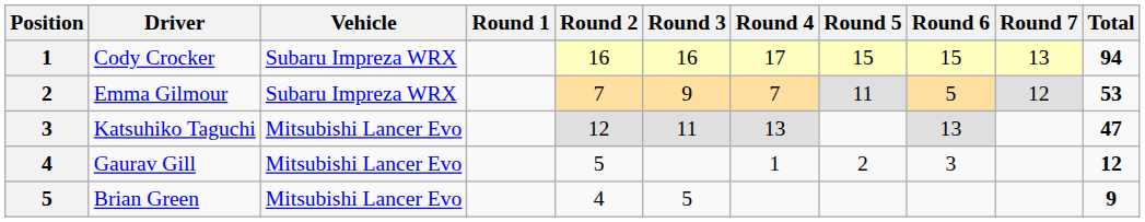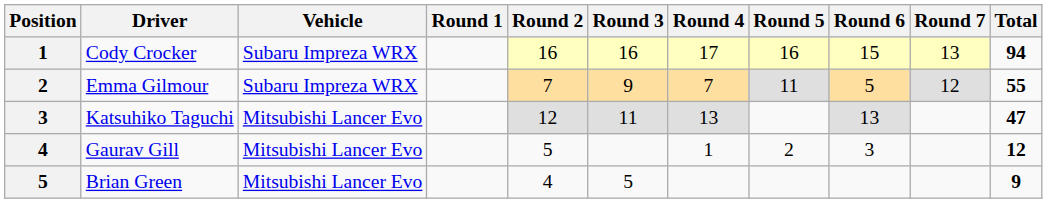 <table class="wikitable" style="font-size: 95%;">
 <tr>
 <th>Position</th>
 <th>Driver</th>
 <th>Vehicle</th>
 <th>Round 1</th>
 <th>Round 2</th>
 <th>Round 3</th>
 <th>Round 4</th>
 <th>Round 5</th>
 <th>Round 6</th>
 <th>Round 7</th>
 <th>Total</th>
 </tr>
 <tr>
 <th>1</th>
 <td> <a href='#'>Cody Crocker</a></td>
 <td><a href='#'>Subaru Impreza WRX</a></td>
 <td></td>
 <td style="background:#ffffbf;" align="center">16</td>
 <td style="background:#ffffbf;" align="center">16</td>
 <td style="background:#ffffbf;" align="center">17</td>
-<td style="background:#ffffbf;" align="center">15</td>
+<td style="background:#ffffbf;" align="center">16</td>
 <td style="background:#ffffbf;" align="center">15</td>
 <td style="background:#ffffbf;" align="center">13</td>
 <td align="center"><strong>94</strong></td>
 </tr>
 <tr>
 <th>2</th>
 <td> <a href='#'>Emma Gilmour</a></td>
 <td><a href='#'>Subaru Impreza WRX</a></td>
 <td></td>
 <td style="background:#ffdf9f;" align="center">7</td>
 <td style="background:#ffdf9f;" align="center">9</td>
 <td style="background:#ffdf9f;" align="center">7</td>
 <td style="background:#dfdfdf;" align="center">11</td>
 <td style="background:#ffdf9f;" align="center">5</td>
 <td style="background:#dfdfdf;" align="center">12</td>
-<td align="center"><strong>53</strong></td>
+<td align="center"><strong>55</strong></td>
 </tr>
 <tr>
 <th>3</th>
 <td> <a href='#'>Katsuhiko Taguchi</a></td>
 <td><a href='#'>Mitsubishi Lancer Evo</a></td>
 <td></td>
 <td style="background:#dfdfdf;" align="center">12</td>
 <td style="background:#dfdfdf;" align="center">11</td>
 <td style="background:#dfdfdf;" align="center">13</td>
 <td></td>
 <td style="background:#dfdfdf;" align="center">13</td>
 <td></td>
 <td align="center"><strong>47</strong></td>
 </tr>
 <tr>
 <th>4</th>
 <td> <a href='#'>Gaurav Gill</a></td>
 <td><a href='#'>Mitsubishi Lancer Evo</a></td>
 <td></td>
 <td align="center">5</td>
 <td></td>
 <td align="center">1</td>
 <td align="center">2</td>
 <td align="center">3</td>
 <td></td>
 <td align="center"><strong>12</strong></td>
 </tr>
 <tr>
 <th>5</th>
 <td> <a href='#'>Brian Green</a></td>
 <td><a href='#'>Mitsubishi Lancer Evo</a></td>
 <td></td>
 <td align="center">4</td>
 <td align="center">5</td>
 <td></td>
 <td></td>
 <td></td>
 <td></td>
 <td align="center"><strong>9</strong></td>
 </tr>
 </table>
